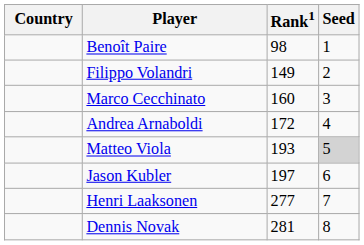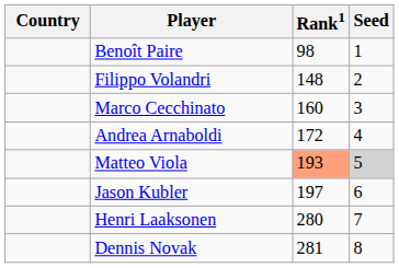 <table class="sortable wikitable">
 <tr>
 <th width="70">Country</th>
 <th width="175">Player</th>
 <th>Rank<sup>1</sup></th>
 <th>Seed</th>
 </tr>
 <tr>
 <td></td>
 <td><a href='#'>Benoît Paire</a></td>
 <td>98</td>
 <td>1</td>
 </tr>
 <tr>
 <td></td>
 <td><a href='#'>Filippo Volandri</a></td>
-<td>149</td>
+<td>148</td>
 <td>2</td>
 </tr>
 <tr>
 <td></td>
 <td><a href='#'>Marco Cecchinato</a></td>
 <td>160</td>
 <td>3</td>
 </tr>
 <tr>
 <td></td>
 <td><a href='#'>Andrea Arnaboldi</a></td>
 <td>172</td>
 <td>4</td>
 </tr>
 <tr>
 <td></td>
 <td><a href='#'>Matteo Viola</a></td>
-<td>193</td>
+<td style="background: lightsalmon;">193</td>
 <td style="background: lightgrey;">5</td>
 </tr>
 <tr>
 <td></td>
 <td><a href='#'>Jason Kubler</a></td>
 <td>197</td>
 <td>6</td>
 </tr>
 <tr>
 <td></td>
 <td><a href='#'>Henri Laaksonen</a></td>
-<td>277</td>
+<td>280</td>
 <td>7</td>
 </tr>
 <tr>
 <td></td>
 <td><a href='#'>Dennis Novak</a></td>
 <td>281</td>
 <td>8</td>
 </tr>
 </table>
